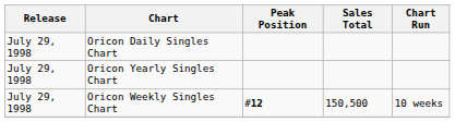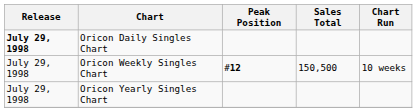 <table class="wikitable" width="575px">
 <tr>
 <th align="left">Release</th>
 <th align="left">Chart</th>
 <th align="left">Peak Position</th>
 <th align="left">Sales Total</th>
 <th align="left">Chart Run</th>
 </tr>
 <tr>
-<td align="left">July 29, 1998</td>
+<td align="left"><strong>July 29, 1998</strong></td>
 <td align="left">Oricon Daily Singles Chart</td>
-<td align="left"></td>
-<td align="left"></td>
-<td align="left"></td>
-</tr>
-<tr>
-<td align="left">July 29, 1998</td>
-<td align="left">Oricon Yearly Singles Chart</td>
 <td align="left"></td>
 <td align="left"></td>
 <td align="left"></td>
 </tr>
 <tr>
 <td align="left">July 29, 1998</td>
 <td align="left">Oricon Weekly Singles Chart</td>
 <td align="left">#<strong>12</strong></td>
 <td align="left">150,500</td>
 <td align="left">10 weeks</td>
 </tr>
 <tr>
+<td align="left">July 29, 1998</td>
+<td align="left">Oricon Yearly Singles Chart</td>
+<td align="left"></td>
+<td align="left"></td>
+<td align="left"></td>
+</tr>
+<tr>
 </tr>
 </table>
